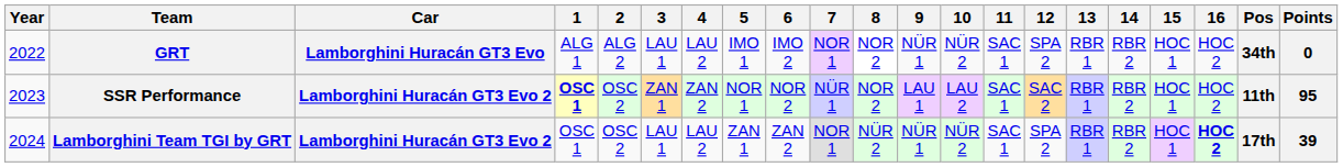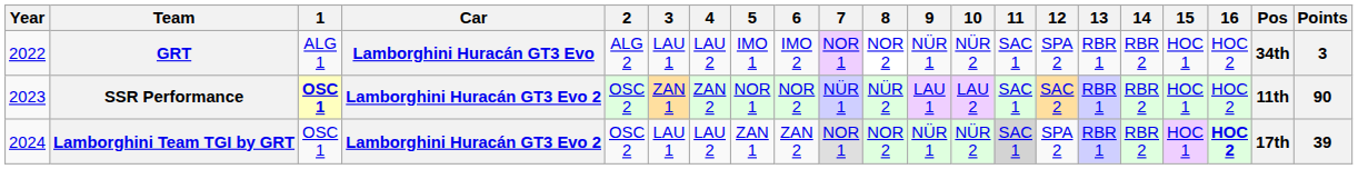 <table class="wikitable" style="text-align:center; font-size:85%">
 <tr>
 <th>Year</th>
 <th>Team</th>
+<th>1</th>
 <th>Car</th>
-<th>1</th>
 <th>2</th>
 <th>3</th>
 <th>4</th>
 <th>5</th>
 <th>6</th>
 <th>7</th>
 <th>8</th>
 <th>9</th>
 <th>10</th>
 <th>11</th>
 <th>12</th>
 <th>13</th>
 <th>14</th>
 <th>15</th>
 <th>16</th>
 <th>Pos</th>
 <th>Points</th>
 </tr>
 <tr>
 <td><a href='#'>2022</a></td>
 <th nowrap><a href='#'>GRT</a></th>
+<td><a href='#'>ALG<br>1</a></td>
 <th nowrap><a href='#'>Lamborghini Huracán GT3 Evo</a></th>
-<td><a href='#'>ALG<br>1</a></td>
 <td><a href='#'>ALG<br>2</a></td>
 <td><a href='#'>LAU<br>1</a></td>
 <td><a href='#'>LAU<br>2</a></td>
 <td><a href='#'>IMO<br>1</a></td>
 <td><a href='#'>IMO<br>2</a></td>
 <td style="background:#EFCFFF;"><a href='#'>NOR<br>1</a><br></td>
 <td style="background:#FFFFFF;"><a href='#'>NOR<br>2</a><br></td>
 <td><a href='#'>NÜR<br>1</a></td>
 <td><a href='#'>NÜR<br>2</a></td>
 <td><a href='#'>SAC<br>1</a></td>
 <td><a href='#'>SPA<br>2</a></td>
 <td><a href='#'>RBR<br>1</a></td>
 <td><a href='#'>RBR<br>2</a></td>
 <td><a href='#'>HOC<br>1</a></td>
 <td><a href='#'>HOC<br>2</a></td>
 <th>34th</th>
-<th>0</th>
+<th>3</th>
 </tr>
 <tr>
 <td><a href='#'>2023</a></td>
 <th nowrap>SSR Performance</th>
+<td style="background:#FFFFBF;"><strong><a href='#'>OSC<br>1</a></strong><br></td>
 <th nowrap><a href='#'>Lamborghini Huracán GT3 Evo 2</a></th>
-<td style="background:#FFFFBF;"><strong><a href='#'>OSC<br>1</a></strong><br></td>
 <td style="background:#DFFFDF;"><a href='#'>OSC<br>2</a><br></td>
 <td style="background:#FFDF9F;"><a href='#'>ZAN<br>1</a><br></td>
 <td style="background:#DFFFDF;"><a href='#'>ZAN<br>2</a><br></td>
 <td style="background:#DFFFDF;"><a href='#'>NOR<br>1</a><br></td>
 <td style="background:#DFFFDF;"><a href='#'>NOR<br>2</a><br></td>
 <td style="background:#CFCFFF;"><a href='#'>NÜR<br>1</a><br></td>
-<td style="background:#DFFFDF;"><a href='#'>NOR<br>2</a><br></td>
+<td style="background:#DFFFDF;"><a href='#'>NÜR<br>2</a><br></td>
 <td style="background:#EFCFFF;"><a href='#'>LAU<br>1</a><br></td>
 <td style="background:#EFCFFF;"><a href='#'>LAU<br>2</a><br></td>
 <td style="background:#DFFFDF;"><a href='#'>SAC<br>1</a><br></td>
 <td style="background:#FFDF9F;"><a href='#'>SAC<br>2</a><br></td>
 <td style="background:#CFCFFF;"><a href='#'>RBR<br>1</a><br></td>
 <td style="background:#DFFFDF;"><a href='#'>RBR<br>2</a><br></td>
 <td style="background:#DFFFDF;"><a href='#'>HOC<br>1</a><br></td>
 <td style="background:#DFFFDF;"><a href='#'>HOC<br>2</a><br></td>
 <th>11th</th>
-<th>95</th>
+<th>90</th>
 </tr>
 <tr>
 <td><a href='#'>2024</a></td>
 <th nowrap><a href='#'>Lamborghini Team TGI by GRT</a></th>
+<td><a href='#'>OSC<br>1</a></td>
 <th nowrap><a href='#'>Lamborghini Huracán GT3 Evo 2</a></th>
-<td><a href='#'>OSC<br>1</a></td>
 <td><a href='#'>OSC<br>2</a></td>
 <td><a href='#'>LAU<br>1</a></td>
 <td><a href='#'>LAU<br>2</a></td>
 <td><a href='#'>ZAN<br>1</a></td>
 <td><a href='#'>ZAN<br>2</a></td>
 <td style="background:#DFDFDF;"><a href='#'>NOR<br>1</a><br></td>
-<td style="background:#DFFFDF;"><a href='#'>NÜR<br>2</a><br></td>
+<td style="background:#DFFFDF;"><a href='#'>NOR<br>2</a><br></td>
 <td style="background:#DFFFDF;"><a href='#'>NÜR<br>1</a><br></td>
 <td style="background:#DFFFDF;"><a href='#'>NÜR<br>2</a><br></td>
-<td><a href='#'>SAC<br>1</a></td>
+<td style="background: lightgrey;"><a href='#'>SAC<br>1</a></td>
 <td><a href='#'>SPA<br>2</a></td>
 <td style="background:#CFCFFF;"><a href='#'>RBR<br>1</a><br></td>
 <td style="background:#DFFFDF;"><a href='#'>RBR<br>2</a><br></td>
 <td style="background:#EFCFFF;"><a href='#'>HOC<br>1</a><br></td>
 <td style="background:#DFFFDF;"><strong><a href='#'>HOC<br>2</a><br></strong></td>
 <th>17th</th>
 <th>39</th>
 </tr>
 </table>
